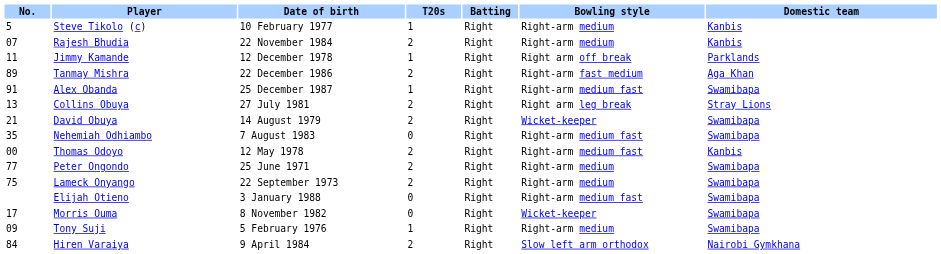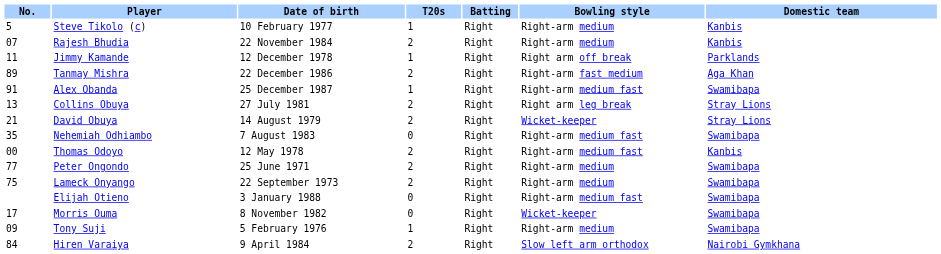 <table border="0" cellspacing="2" cellpadding="2" style="width:100%;">
 <tr style="background:#aad0ff;">
 <th width=5%>No.</th>
 <th width=20%>Player</th>
 <th width=18%>Date of birth</th>
 <th width=6%>T20s</th>
 <th width=6%>Batting</th>
 <th width=20%>Bowling style</th>
 <th width=25%>Domestic team</th>
 </tr>
 <tr>
 <td>5</td>
 <td><a href='#'>Steve Tikolo</a> (<a href='#'>c</a>)</td>
 <td>10 February 1977</td>
 <td>1</td>
 <td>Right</td>
 <td>Right-arm <a href='#'>medium</a></td>
 <td> <a href='#'>Kanbis</a></td>
 </tr>
 <tr>
 <td>07</td>
 <td><a href='#'>Rajesh Bhudia</a></td>
 <td>22 November 1984</td>
 <td>2</td>
 <td>Right</td>
 <td>Right-arm <a href='#'>medium</a></td>
 <td> <a href='#'>Kanbis</a></td>
 </tr>
 <tr>
 <td>11</td>
 <td><a href='#'>Jimmy Kamande</a></td>
 <td>12 December 1978</td>
 <td>1</td>
 <td>Right</td>
 <td>Right arm <a href='#'>off break</a></td>
 <td> <a href='#'>Parklands</a></td>
 </tr>
 <tr>
 <td>89</td>
 <td><a href='#'>Tanmay Mishra</a></td>
 <td>22 December 1986</td>
 <td>2</td>
 <td>Right</td>
 <td>Right-arm <a href='#'>fast medium</a></td>
 <td> <a href='#'>Aga Khan</a></td>
 </tr>
 <tr>
 <td>91</td>
 <td><a href='#'>Alex Obanda</a></td>
 <td>25 December 1987</td>
 <td>1</td>
 <td>Right</td>
 <td>Right-arm <a href='#'>medium fast</a></td>
 <td> <a href='#'>Swamibapa</a></td>
 </tr>
 <tr>
 <td>13</td>
 <td><a href='#'>Collins Obuya</a></td>
 <td>27 July 1981</td>
 <td>2</td>
 <td>Right</td>
 <td>Right arm <a href='#'>leg break</a></td>
 <td> <a href='#'>Stray Lions</a></td>
 </tr>
 <tr>
 <td>21</td>
 <td><a href='#'>David Obuya</a></td>
 <td>14 August 1979</td>
 <td>2</td>
 <td>Right</td>
 <td><a href='#'>Wicket-keeper</a></td>
-<td> <a href='#'>Swamibapa</a></td>
+<td> <a href='#'>Stray Lions</a></td>
 </tr>
 <tr>
 <td>35</td>
 <td><a href='#'>Nehemiah Odhiambo</a></td>
 <td>7 August 1983</td>
 <td>0</td>
 <td>Right</td>
 <td>Right-arm <a href='#'>medium fast</a></td>
 <td> <a href='#'>Swamibapa</a></td>
 </tr>
 <tr>
 <td>00</td>
 <td><a href='#'>Thomas Odoyo</a></td>
 <td>12 May 1978</td>
 <td>2</td>
 <td>Right</td>
 <td>Right-arm <a href='#'>medium fast</a></td>
 <td> <a href='#'>Kanbis</a></td>
 </tr>
 <tr>
 <td>77</td>
 <td><a href='#'>Peter Ongondo</a></td>
 <td>25 June 1971</td>
 <td>2</td>
 <td>Right</td>
 <td>Right-arm <a href='#'>medium</a></td>
 <td> <a href='#'>Swamibapa</a></td>
 </tr>
 <tr>
 <td>75</td>
 <td><a href='#'>Lameck Onyango</a></td>
 <td>22 September 1973</td>
 <td>2</td>
 <td>Right</td>
 <td>Right-arm <a href='#'>medium</a></td>
 <td> <a href='#'>Swamibapa</a></td>
 </tr>
 <tr>
 <td></td>
 <td><a href='#'>Elijah Otieno</a></td>
 <td>3 January 1988</td>
 <td>0</td>
 <td>Right</td>
 <td>Right-arm <a href='#'>medium fast</a></td>
 <td> <a href='#'>Swamibapa</a></td>
 </tr>
 <tr>
 <td>17</td>
 <td><a href='#'>Morris Ouma</a></td>
 <td>8 November 1982</td>
 <td>0</td>
 <td>Right</td>
 <td><a href='#'>Wicket-keeper</a></td>
 <td> <a href='#'>Swamibapa</a></td>
 </tr>
 <tr>
 <td>09</td>
 <td><a href='#'>Tony Suji</a></td>
 <td>5 February 1976</td>
 <td>1</td>
 <td>Right</td>
 <td>Right-arm <a href='#'>medium</a></td>
 <td> <a href='#'>Swamibapa</a></td>
 </tr>
 <tr>
 <td>84</td>
 <td><a href='#'>Hiren Varaiya</a></td>
 <td>9 April 1984</td>
 <td>2</td>
 <td>Right</td>
 <td><a href='#'>Slow left arm orthodox</a></td>
 <td> <a href='#'>Nairobi Gymkhana</a></td>
 </tr>
 </table>
